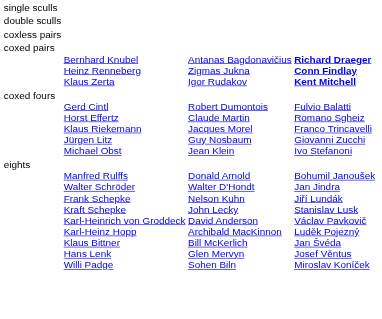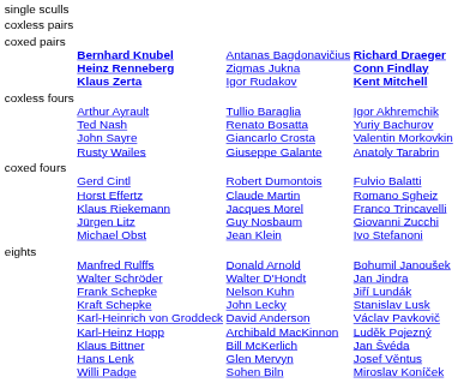 <table>
 <tr valign="top">
 <td>single sculls<br></td>
-<td></td>
-<td></td>
-<td></td>
-</tr>
-<tr valign="top">
-<td>double sculls<br></td>
 <td></td>
 <td></td>
 <td></td>
 </tr>
 <tr valign="top">
 <td>coxless pairs<br></td>
 <td></td>
 <td></td>
 <td></td>
 </tr>
 <tr valign="top">
 <td>coxed pairs<br></td>
-<td><br><a href='#'>Bernhard Knubel</a><br><a href='#'>Heinz Renneberg</a><br><a href='#'>Klaus Zerta</a></td>
+<td><strong><br><a href='#'>Bernhard Knubel</a><br><a href='#'>Heinz Renneberg</a><br><a href='#'>Klaus Zerta</a></strong></td>
 <td><br><a href='#'>Antanas Bagdonavičius</a><br><a href='#'>Zigmas Jukna</a><br><a href='#'>Igor Rudakov</a></td>
 <td><strong><br><a href='#'>Richard Draeger</a><br><a href='#'>Conn Findlay</a><br><a href='#'>Kent Mitchell</a></strong></td>
+</tr>
+<tr valign="top">
+<td>coxless fours<br></td>
+<td><br><a href='#'>Arthur Ayrault</a><br><a href='#'>Ted Nash</a><br><a href='#'>John Sayre</a><br><a href='#'>Rusty Wailes</a></td>
+<td><br><a href='#'>Tullio Baraglia</a><br><a href='#'>Renato Bosatta</a><br><a href='#'>Giancarlo Crosta</a><br><a href='#'>Giuseppe Galante</a></td>
+<td><br><a href='#'>Igor Akhremchik</a><br><a href='#'>Yuriy Bachurov</a><br><a href='#'>Valentin Morkovkin</a><br><a href='#'>Anatoly Tarabrin</a></td>
 </tr>
 <tr valign="top">
 <td>coxed fours<br></td>
 <td><br><a href='#'>Gerd Cintl</a><br><a href='#'>Horst Effertz</a><br><a href='#'>Klaus Riekemann</a><br><a href='#'>Jürgen Litz</a><br><a href='#'>Michael Obst</a></td>
 <td><br><a href='#'>Robert Dumontois</a><br><a href='#'>Claude Martin</a><br><a href='#'>Jacques Morel</a><br><a href='#'>Guy Nosbaum</a><br><a href='#'>Jean Klein</a></td>
 <td><br><a href='#'>Fulvio Balatti</a><br><a href='#'>Romano Sgheiz</a><br><a href='#'>Franco Trincavelli</a><br><a href='#'>Giovanni Zucchi</a><br><a href='#'>Ivo Stefanoni</a></td>
 </tr>
 <tr valign="top">
 <td>eights<br></td>
 <td><br><a href='#'>Manfred Rulffs</a><br><a href='#'>Walter Schröder</a><br><a href='#'>Frank Schepke</a><br><a href='#'>Kraft Schepke</a><br><a href='#'>Karl-Heinrich von Groddeck</a><br><a href='#'>Karl-Heinz Hopp</a><br><a href='#'>Klaus Bittner</a><br><a href='#'>Hans Lenk</a><br><a href='#'>Willi Padge</a></td>
 <td><br><a href='#'>Donald Arnold</a><br><a href='#'>Walter D'Hondt</a><br><a href='#'>Nelson Kuhn</a><br><a href='#'>John Lecky</a><br><a href='#'>David Anderson</a><br><a href='#'>Archibald MacKinnon</a><br><a href='#'>Bill McKerlich</a><br><a href='#'>Glen Mervyn</a><br><a href='#'>Sohen Biln</a></td>
 <td><br><a href='#'>Bohumil Janoušek</a><br><a href='#'>Jan Jindra</a><br><a href='#'>Jiří Lundák</a><br><a href='#'>Stanislav Lusk</a><br><a href='#'>Václav Pavkovič</a><br><a href='#'>Luděk Pojezný</a><br><a href='#'>Jan Švéda</a><br><a href='#'>Josef Věntus</a><br><a href='#'>Miroslav Koníček</a></td>
 </tr>
 </table>
